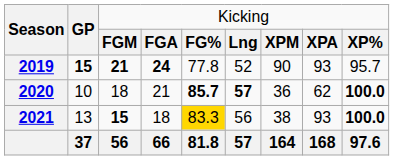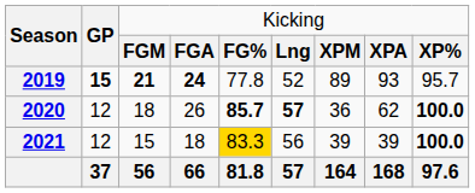 <table class="wikitable" style="text-align:center;">
 <tr>
 <th rowspan="2">Season</th>
 <th rowspan="2">GP</th>
 <td colspan="7">Kicking</td>
 </tr>
 <tr>
 <th>FGM</th>
 <th>FGA</th>
 <th>FG%</th>
 <th>Lng</th>
 <th>XPM</th>
 <th>XPA</th>
 <th>XP%</th>
 </tr>
 <tr>
 <th><a href='#'>2019</a></th>
 <td><strong>15</strong></td>
 <td><strong>21</strong></td>
 <td><strong>24</strong></td>
 <td>77.8</td>
 <td>52</td>
-<td>90</td>
+<td>89</td>
 <td>93</td>
 <td>95.7</td>
 </tr>
 <tr>
 <th><a href='#'>2020</a></th>
-<td>10</td>
+<td>12</td>
 <td>18</td>
-<td>21</td>
+<td>26</td>
 <td><strong>85.7</strong></td>
 <td><strong>57</strong></td>
 <td>36</td>
 <td>62</td>
 <td><strong>100.0</strong></td>
 </tr>
 <tr>
 <th><a href='#'>2021</a></th>
-<td>13</td>
-<td><strong>15</strong></td>
+<td>12</td>
+<td>15</td>
 <td>18</td>
 <td style="background: gold;">83.3</td>
 <td>56</td>
-<td>38</td>
-<td>93</td>
+<td>39</td>
+<td>39</td>
 <td><strong>100.0</strong></td>
 </tr>
 <tr>
 <th></th>
 <th>37</th>
 <th>56</th>
 <th>66</th>
 <th>81.8</th>
 <th>57</th>
 <th>164</th>
 <th>168</th>
 <th>97.6</th>
 </tr>
 </table>
